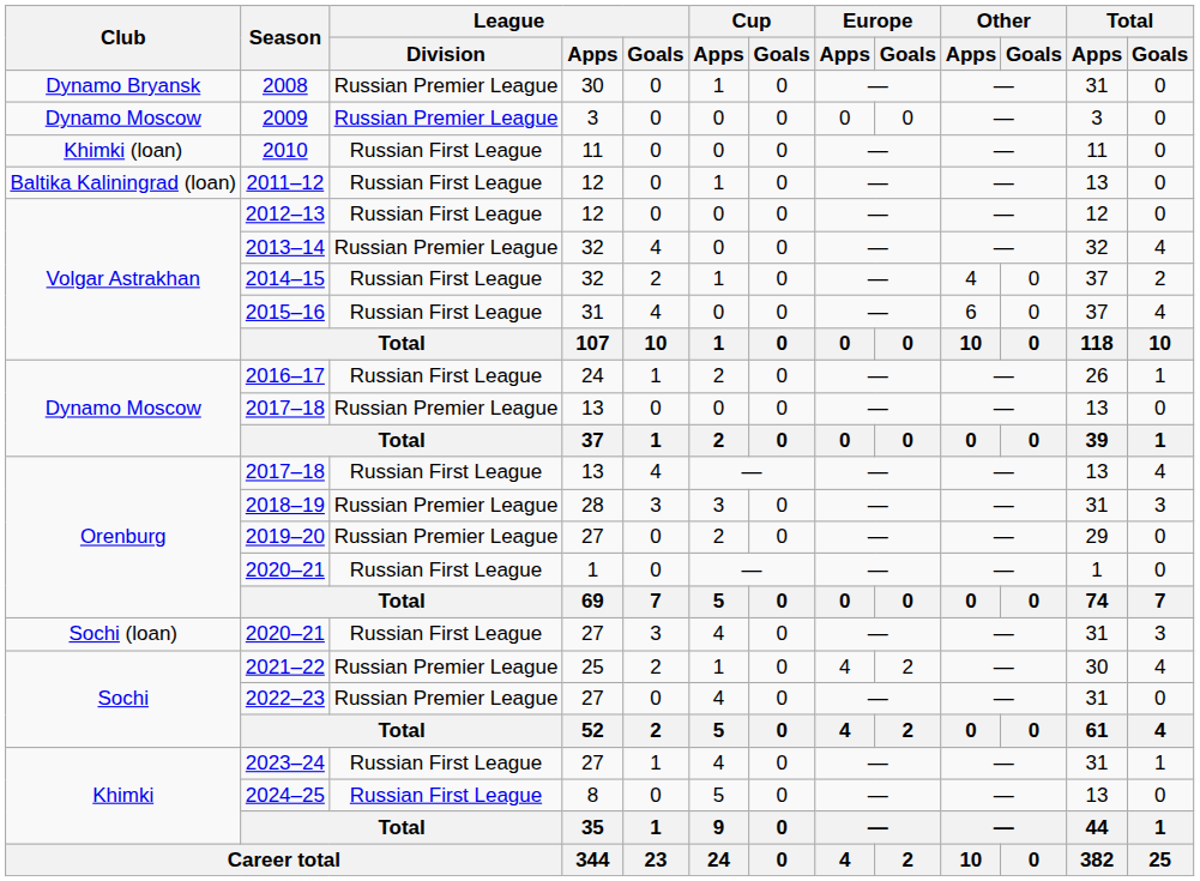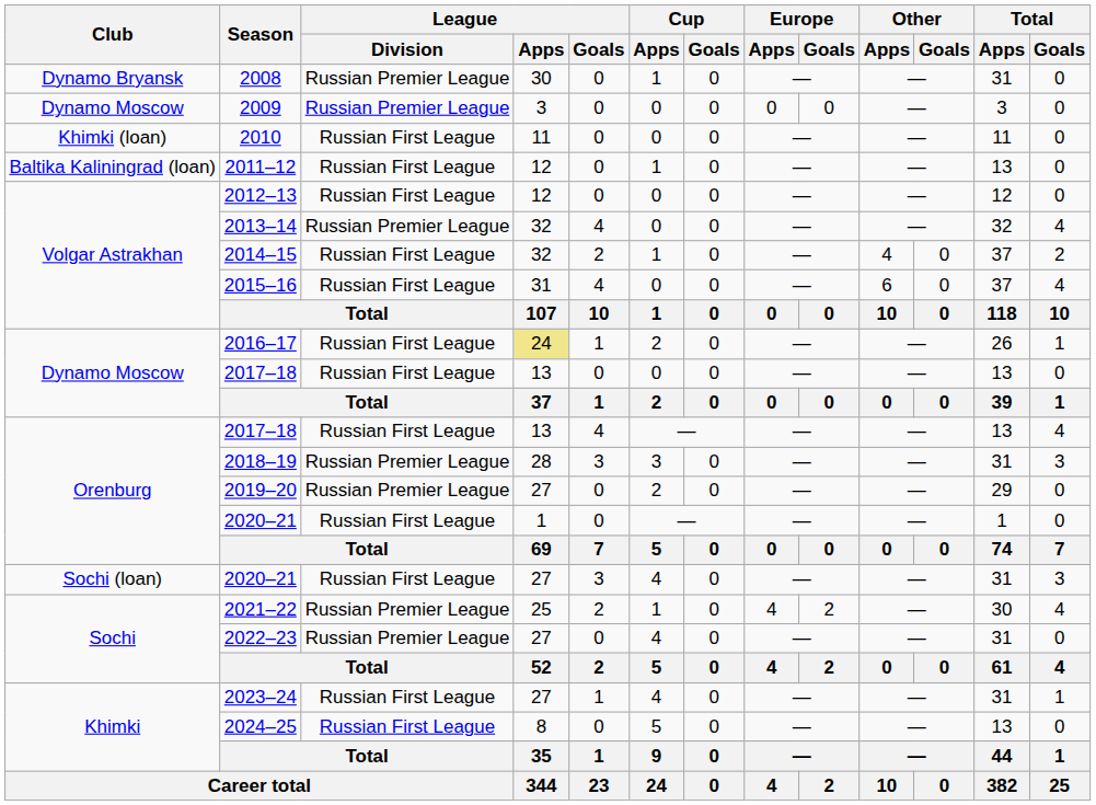 <table class="wikitable" style="text-align: center;">
 <tr>
 <th rowspan="2">Club</th>
 <th rowspan="2">Season</th>
 <th colspan="3">League</th>
 <th colspan="2">Cup</th>
 <th colspan="2">Europe</th>
 <th colspan="2">Other</th>
 <th colspan="2">Total</th>
 </tr>
 <tr>
 <th>Division</th>
 <th>Apps</th>
 <th>Goals</th>
 <th>Apps</th>
 <th>Goals</th>
 <th>Apps</th>
 <th>Goals</th>
 <th>Apps</th>
 <th>Goals</th>
 <th>Apps</th>
 <th>Goals</th>
 </tr>
 <tr>
 <td><a href='#'>Dynamo Bryansk</a></td>
 <td><a href='#'>2008</a></td>
 <td>Russian Premier League</td>
 <td>30</td>
 <td>0</td>
 <td>1</td>
 <td>0</td>
 <td colspan="2">—</td>
 <td colspan="2">—</td>
 <td>31</td>
 <td>0</td>
 </tr>
 <tr>
 <td><a href='#'>Dynamo Moscow</a></td>
 <td><a href='#'>2009</a></td>
 <td><a href='#'>Russian Premier League</a></td>
 <td>3</td>
 <td>0</td>
 <td>0</td>
 <td>0</td>
 <td>0</td>
 <td>0</td>
 <td colspan="2">—</td>
 <td>3</td>
 <td>0</td>
 </tr>
 <tr>
 <td><a href='#'>Khimki</a> (loan)</td>
 <td><a href='#'>2010</a></td>
 <td>Russian First League</td>
 <td>11</td>
 <td>0</td>
 <td>0</td>
 <td>0</td>
 <td colspan="2">—</td>
 <td colspan="2">—</td>
 <td>11</td>
 <td>0</td>
 </tr>
 <tr>
 <td><a href='#'>Baltika Kaliningrad</a> (loan)</td>
 <td><a href='#'>2011–12</a></td>
 <td>Russian First League</td>
 <td>12</td>
 <td>0</td>
 <td>1</td>
 <td>0</td>
 <td colspan="2">—</td>
 <td colspan="2">—</td>
 <td>13</td>
 <td>0</td>
 </tr>
 <tr>
 <td rowspan=5><a href='#'>Volgar Astrakhan</a></td>
 <td><a href='#'>2012–13</a></td>
 <td>Russian First League</td>
 <td>12</td>
 <td>0</td>
 <td>0</td>
 <td>0</td>
 <td colspan="2">—</td>
 <td colspan="2">—</td>
 <td>12</td>
 <td>0</td>
 </tr>
 <tr>
 <td><a href='#'>2013–14</a></td>
 <td>Russian Premier League</td>
 <td>32</td>
 <td>4</td>
 <td>0</td>
 <td>0</td>
 <td colspan="2">—</td>
 <td colspan="2">—</td>
 <td>32</td>
 <td>4</td>
 </tr>
 <tr>
 <td><a href='#'>2014–15</a></td>
 <td>Russian First League</td>
 <td>32</td>
 <td>2</td>
 <td>1</td>
 <td>0</td>
 <td colspan="2">—</td>
 <td>4</td>
 <td>0</td>
 <td>37</td>
 <td>2</td>
 </tr>
 <tr>
 <td><a href='#'>2015–16</a></td>
 <td>Russian First League</td>
 <td>31</td>
 <td>4</td>
 <td>0</td>
 <td>0</td>
 <td colspan="2">—</td>
 <td>6</td>
 <td>0</td>
 <td>37</td>
 <td>4</td>
 </tr>
 <tr>
 <th colspan=2>Total</th>
 <th>107</th>
 <th>10</th>
 <th>1</th>
 <th>0</th>
 <th>0</th>
 <th>0</th>
 <th>10</th>
 <th>0</th>
 <th>118</th>
 <th>10</th>
 </tr>
 <tr>
 <td rowspan=3><a href='#'>Dynamo Moscow</a></td>
 <td><a href='#'>2016–17</a></td>
 <td>Russian First League</td>
-<td>24</td>
+<td style="background: khaki;">24</td>
 <td>1</td>
 <td>2</td>
 <td>0</td>
 <td colspan="2">—</td>
 <td colspan="2">—</td>
 <td>26</td>
 <td>1</td>
 </tr>
 <tr>
 <td><a href='#'>2017–18</a></td>
-<td>Russian Premier League</td>
+<td>Russian First League</td>
 <td>13</td>
 <td>0</td>
 <td>0</td>
 <td>0</td>
 <td colspan="2">—</td>
 <td colspan="2">—</td>
 <td>13</td>
 <td>0</td>
 </tr>
 <tr>
 <th colspan="2">Total</th>
 <th>37</th>
 <th>1</th>
 <th>2</th>
 <th>0</th>
 <th>0</th>
 <th>0</th>
 <th>0</th>
 <th>0</th>
 <th>39</th>
 <th>1</th>
 </tr>
 <tr>
 <td rowspan="5"><a href='#'>Orenburg</a></td>
 <td><a href='#'>2017–18</a></td>
 <td>Russian First League</td>
 <td>13</td>
 <td>4</td>
 <td colspan="2">—</td>
 <td colspan="2">—</td>
 <td colspan="2">—</td>
 <td>13</td>
 <td>4</td>
 </tr>
 <tr>
 <td><a href='#'>2018–19</a></td>
 <td>Russian Premier League</td>
 <td>28</td>
 <td>3</td>
 <td>3</td>
 <td>0</td>
 <td colspan="2">—</td>
 <td colspan="2">—</td>
 <td>31</td>
 <td>3</td>
 </tr>
 <tr>
 <td><a href='#'>2019–20</a></td>
 <td>Russian Premier League</td>
 <td>27</td>
 <td>0</td>
 <td>2</td>
 <td>0</td>
 <td colspan="2">—</td>
 <td colspan="2">—</td>
 <td>29</td>
 <td>0</td>
 </tr>
 <tr>
 <td><a href='#'>2020–21</a></td>
 <td>Russian First League</td>
 <td>1</td>
 <td>0</td>
 <td colspan="2">—</td>
 <td colspan="2">—</td>
 <td colspan="2">—</td>
 <td>1</td>
 <td>0</td>
 </tr>
 <tr>
 <th colspan="2">Total</th>
 <th>69</th>
 <th>7</th>
 <th>5</th>
 <th>0</th>
 <th>0</th>
 <th>0</th>
 <th>0</th>
 <th>0</th>
 <th>74</th>
 <th>7</th>
 </tr>
 <tr>
 <td><a href='#'>Sochi</a> (loan)</td>
 <td><a href='#'>2020–21</a></td>
 <td>Russian First League</td>
 <td>27</td>
 <td>3</td>
 <td>4</td>
 <td>0</td>
 <td colspan="2">—</td>
 <td colspan="2">—</td>
 <td>31</td>
 <td>3</td>
 </tr>
 <tr>
 <td rowspan="3"><a href='#'>Sochi</a></td>
 <td><a href='#'>2021–22</a></td>
 <td>Russian Premier League</td>
 <td>25</td>
 <td>2</td>
 <td>1</td>
 <td>0</td>
 <td>4</td>
 <td>2</td>
 <td colspan="2">—</td>
 <td>30</td>
 <td>4</td>
 </tr>
 <tr>
 <td><a href='#'>2022–23</a></td>
 <td>Russian Premier League</td>
 <td>27</td>
 <td>0</td>
 <td>4</td>
 <td>0</td>
 <td colspan="2">—</td>
 <td colspan="2">—</td>
 <td>31</td>
 <td>0</td>
 </tr>
 <tr>
 <th colspan="2">Total</th>
 <th>52</th>
 <th>2</th>
 <th>5</th>
 <th>0</th>
 <th>4</th>
 <th>2</th>
 <th>0</th>
 <th>0</th>
 <th>61</th>
 <th>4</th>
 </tr>
 <tr>
 <td rowspan="3"><a href='#'>Khimki</a></td>
 <td><a href='#'>2023–24</a></td>
 <td>Russian First League</td>
 <td>27</td>
 <td>1</td>
 <td>4</td>
 <td>0</td>
 <td colspan="2">—</td>
 <td colspan="2">—</td>
 <td>31</td>
 <td>1</td>
 </tr>
 <tr>
 <td><a href='#'>2024–25</a></td>
 <td><a href='#'>Russian First League</a></td>
 <td>8</td>
 <td>0</td>
 <td>5</td>
 <td>0</td>
 <td colspan="2">—</td>
 <td colspan="2">—</td>
 <td>13</td>
 <td>0</td>
 </tr>
 <tr>
 <th colspan="2">Total</th>
 <th>35</th>
 <th>1</th>
 <th>9</th>
 <th>0</th>
 <th colspan="2">—</th>
 <th colspan="2">—</th>
 <th>44</th>
 <th>1</th>
 </tr>
 <tr>
 <th colspan="3">Career total</th>
 <th>344</th>
 <th>23</th>
 <th>24</th>
 <th>0</th>
 <th>4</th>
 <th>2</th>
 <th>10</th>
 <th>0</th>
 <th>382</th>
 <th>25</th>
 </tr>
 </table>
